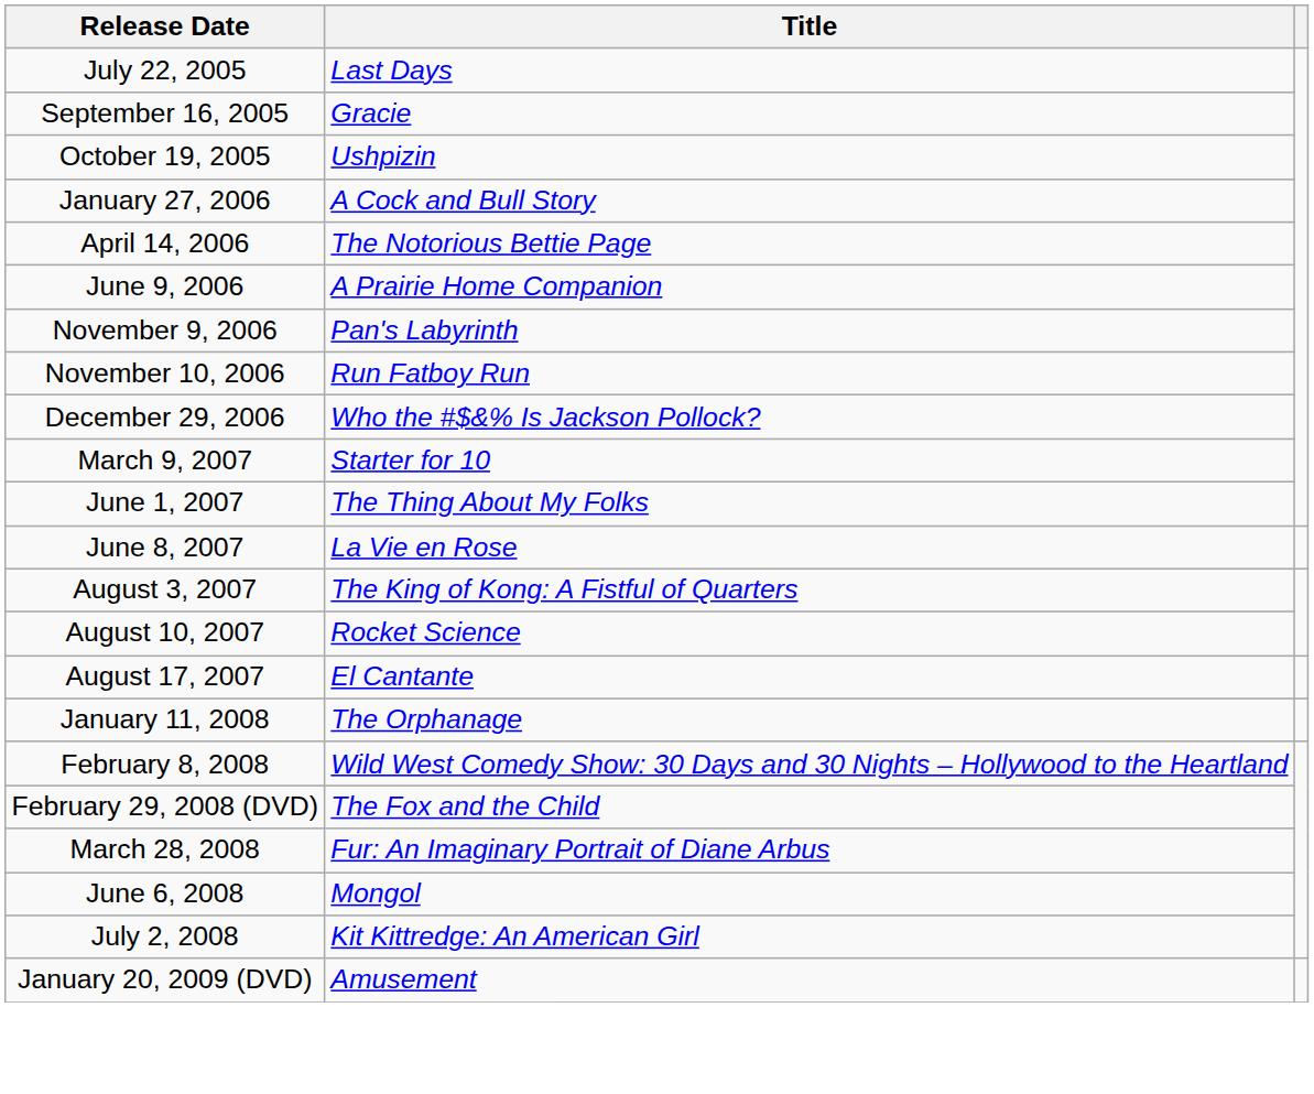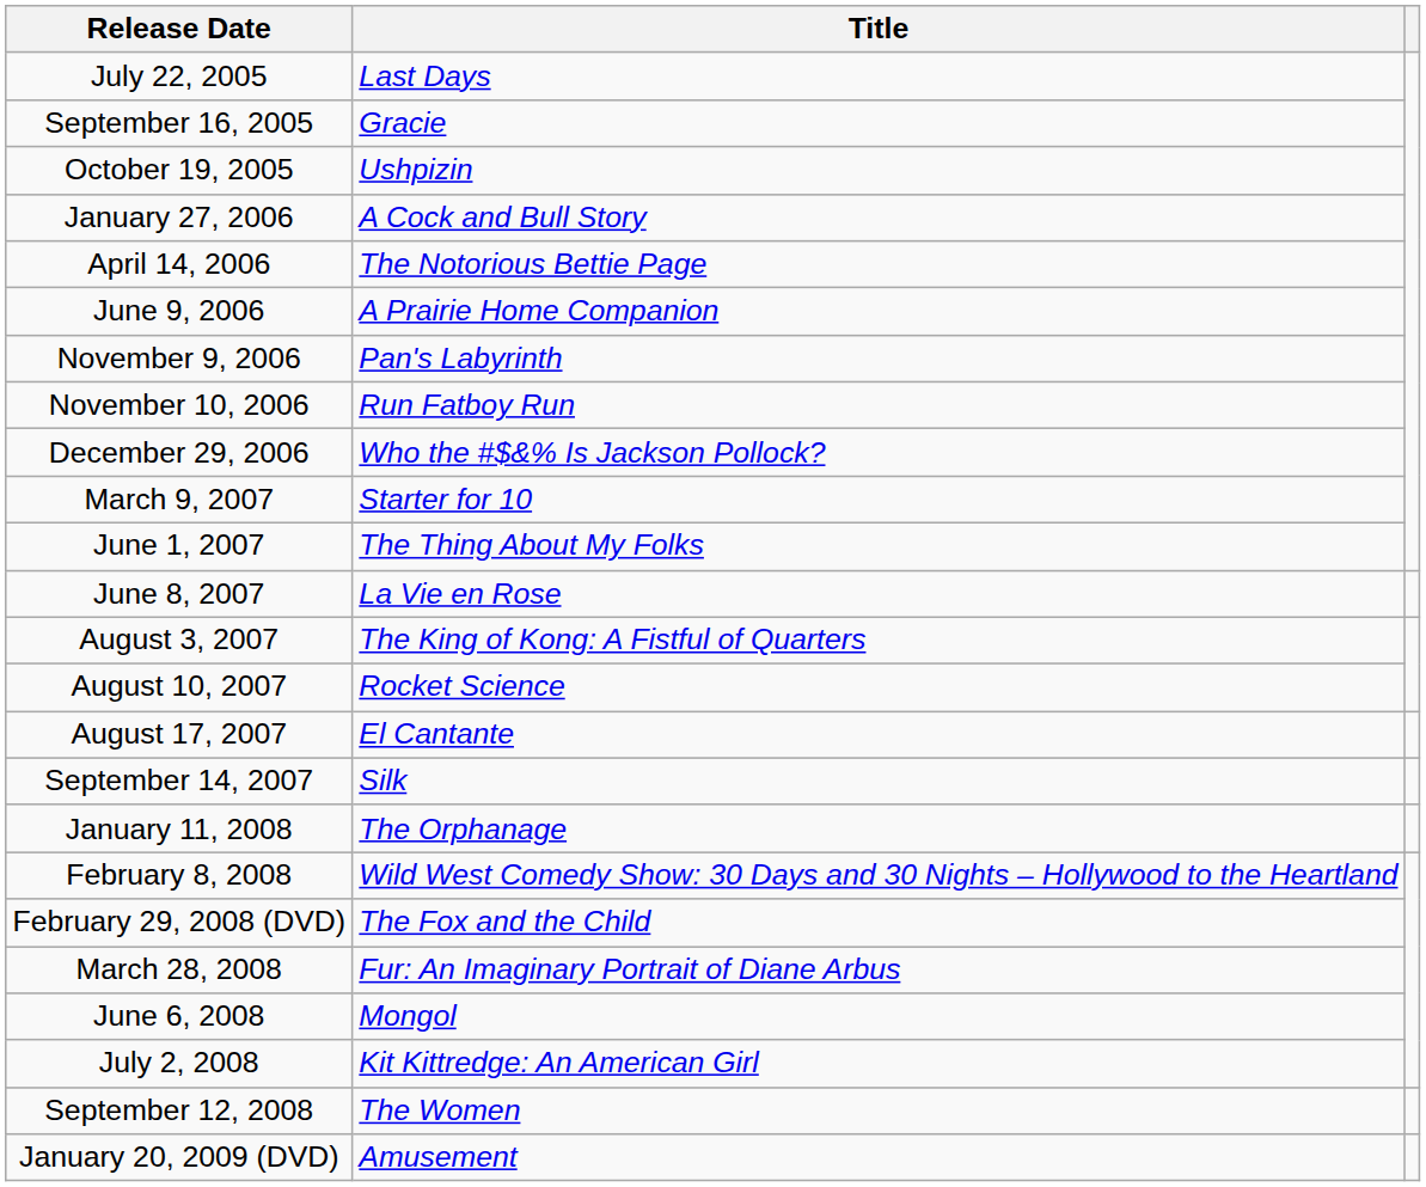 <table class="wikitable sortable">
 <tr>
 <th>Release Date</th>
 <th>Title</th>
 <th></th>
 </tr>
 <tr>
 <td align="center">July 22, 2005</td>
 <td><em><a href='#'>Last Days</a></em></td>
 <td rowspan=11></td>
 </tr>
 <tr>
 <td align="center">September 16, 2005</td>
 <td><em><a href='#'>Gracie</a></em></td>
 </tr>
 <tr>
 <td align="center">October 19, 2005</td>
 <td><em><a href='#'>Ushpizin</a></em></td>
 </tr>
 <tr>
 <td align="center">January 27, 2006</td>
 <td><em><a href='#'>A Cock and Bull Story</a></em></td>
 </tr>
 <tr>
 <td align="center">April 14, 2006</td>
 <td><em><a href='#'>The Notorious Bettie Page</a></em></td>
 </tr>
 <tr>
 <td align="center">June 9, 2006</td>
 <td><em><a href='#'>A Prairie Home Companion</a></em></td>
 </tr>
 <tr>
 <td align="center">November 9, 2006</td>
 <td><em><a href='#'>Pan's Labyrinth</a></em></td>
 </tr>
 <tr>
 <td align="center">November 10, 2006</td>
 <td><em><a href='#'>Run Fatboy Run</a></em></td>
 </tr>
 <tr>
 <td align="center">December 29, 2006</td>
 <td><em><a href='#'>Who the #$&% Is Jackson Pollock?</a></em></td>
 </tr>
 <tr>
 <td align="center">March 9, 2007</td>
 <td><em><a href='#'>Starter for 10</a></em></td>
 </tr>
 <tr>
 <td align="center">June 1, 2007</td>
 <td><em><a href='#'>The Thing About My Folks</a></em></td>
 </tr>
 <tr>
 <td align="center">June 8, 2007</td>
 <td><em><a href='#'>La Vie en Rose</a></em></td>
 <td></td>
 </tr>
 <tr>
 <td align="center">August 3, 2007</td>
 <td><em><a href='#'>The King of Kong: A Fistful of Quarters</a></em></td>
 <td rowspan=2></td>
 </tr>
 <tr>
 <td align="center">August 10, 2007</td>
 <td><em><a href='#'>Rocket Science</a></em></td>
 </tr>
 <tr>
 <td align="center">August 17, 2007</td>
 <td><em><a href='#'>El Cantante</a></em></td>
 <td></td>
 </tr>
 <tr>
+<td align="center">September 14, 2007</td>
+<td><em><a href='#'>Silk</a></em></td>
+<td></td>
+</tr>
+<tr>
 <td align="center">January 11, 2008</td>
 <td><em><a href='#'>The Orphanage</a></em></td>
 <td></td>
 </tr>
 <tr>
 <td align="center">February 8, 2008</td>
 <td><em><a href='#'>Wild West Comedy Show: 30 Days and 30 Nights – Hollywood to the Heartland</a></em></td>
 <td rowspan=5></td>
 </tr>
 <tr>
 <td align="center">February 29, 2008 (DVD)</td>
 <td><em><a href='#'>The Fox and the Child</a></em></td>
 </tr>
 <tr>
 <td align="center">March 28, 2008</td>
 <td><em><a href='#'>Fur: An Imaginary Portrait of Diane Arbus</a></em></td>
 </tr>
 <tr>
 <td align="center">June 6, 2008</td>
 <td><em><a href='#'>Mongol</a></em></td>
 </tr>
 <tr>
 <td align="center">July 2, 2008</td>
 <td><em><a href='#'>Kit Kittredge: An American Girl</a></em></td>
 </tr>
 <tr>
+<td align="center">September 12, 2008</td>
+<td><em><a href='#'>The Women</a></em></td>
+<td></td>
+</tr>
+<tr>
 <td align="center">January 20, 2009 (DVD)</td>
 <td><em><a href='#'>Amusement</a></em></td>
 <td></td>
 </tr>
 </table>
